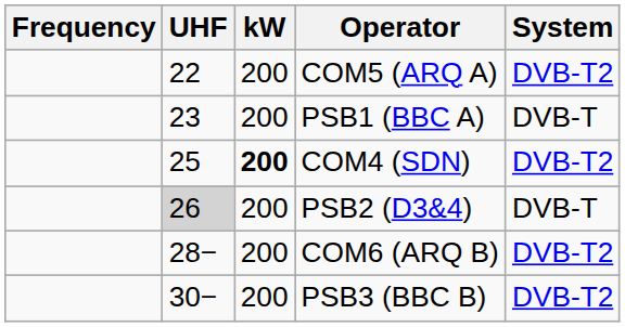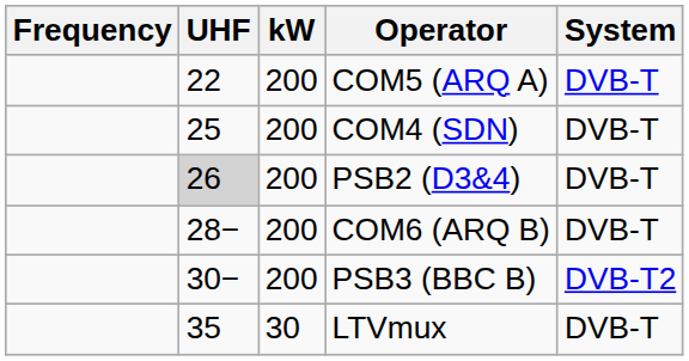 <table class="wikitable sortable">
 <tr>
 <th>Frequency</th>
 <th>UHF</th>
 <th>kW</th>
 <th>Operator</th>
 <th>System</th>
 </tr>
 <tr>
 <td></td>
 <td>22</td>
 <td>200</td>
 <td>COM5 (<a href='#'>ARQ</a> A)</td>
-<td><a href='#'>DVB-T2</a></td>
-</tr>
-<tr>
-<td></td>
-<td>23</td>
-<td>200</td>
-<td>PSB1 (<a href='#'>BBC</a> A)</td>
-<td>DVB-T</td>
+<td><a href='#'>DVB-T</a></td>
 </tr>
 <tr>
 <td></td>
 <td>25</td>
-<td><strong>200</strong></td>
+<td>200</td>
 <td>COM4 (<a href='#'>SDN</a>)</td>
-<td><a href='#'>DVB-T2</a></td>
+<td>DVB-T</td>
 </tr>
 <tr>
 <td></td>
 <td style="background: lightgrey;">26</td>
 <td>200</td>
 <td>PSB2 (<a href='#'>D3&4</a>)</td>
 <td>DVB-T</td>
 </tr>
 <tr>
 <td></td>
 <td>28−</td>
 <td>200</td>
 <td>COM6 (ARQ B)</td>
-<td><a href='#'>DVB-T2</a></td>
+<td>DVB-T</td>
 </tr>
 <tr>
 <td></td>
 <td>30−</td>
 <td>200</td>
 <td>PSB3 (BBC B)</td>
 <td><a href='#'>DVB-T2</a></td>
 </tr>
+<tr>
+<td></td>
+<td>35</td>
+<td>30</td>
+<td>LTVmux</td>
+<td>DVB-T</td>
+</tr>
 </table>
